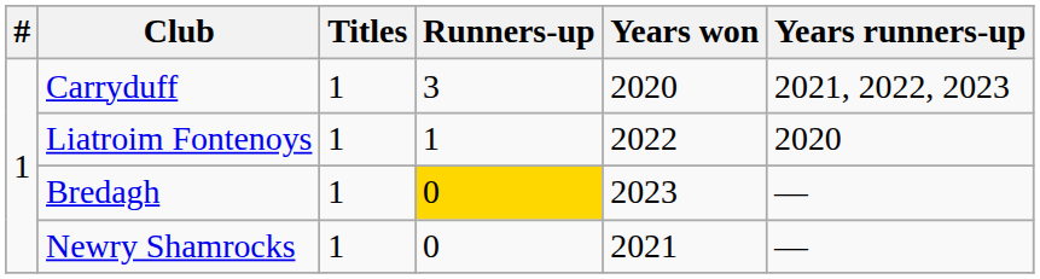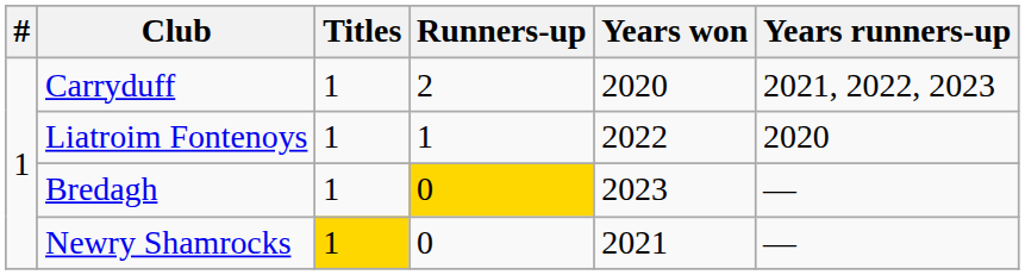 <table class="wikitable sortable" style="text-align:left;">
 <tr>
 <th>#</th>
 <th>Club</th>
 <th>Titles</th>
 <th>Runners-up</th>
 <th>Years won</th>
 <th>Years runners-up</th>
 </tr>
 <tr>
 <td rowspan="4">1</td>
 <td><a href='#'>Carryduff</a></td>
 <td>1</td>
-<td>3</td>
+<td>2</td>
 <td>2020</td>
 <td>2021, 2022, 2023</td>
 </tr>
 <tr>
 <td><a href='#'>Liatroim Fontenoys</a></td>
 <td>1</td>
 <td>1</td>
 <td>2022</td>
 <td>2020</td>
 </tr>
 <tr>
 <td><a href='#'>Bredagh</a></td>
 <td>1</td>
 <td style="background: gold;">0</td>
 <td>2023</td>
 <td>—</td>
 </tr>
 <tr>
 <td><a href='#'>Newry Shamrocks</a></td>
-<td>1</td>
+<td style="background: gold;">1</td>
 <td>0</td>
 <td>2021</td>
 <td>—</td>
 </tr>
 </table>
